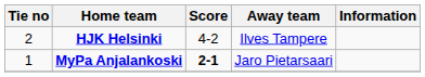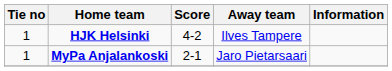 <table class="wikitable" style="text-align:center">
 <tr>
 <th style= width="40px">Tie no</th>
 <th style= width="150px">Home team</th>
 <th style= width="60px">Score</th>
 <th style= width="150px">Away team</th>
 <th style= width="30px">Information</th>
 </tr>
 <tr>
-<td>2</td>
+<td>1</td>
 <td><strong><a href='#'>HJK Helsinki</a></strong></td>
 <td>4-2</td>
 <td><a href='#'>Ilves Tampere</a></td>
 <td></td>
 </tr>
 <tr>
 <td>1</td>
 <td><strong><a href='#'>MyPa Anjalankoski</a></strong></td>
-<td><strong>2-1</strong></td>
+<td>2-1</td>
 <td><a href='#'>Jaro Pietarsaari</a></td>
 <td></td>
 </tr>
 <tr>
 </tr>
 </table>
